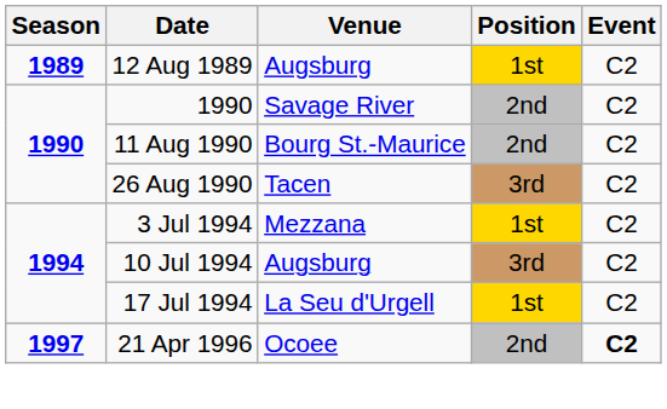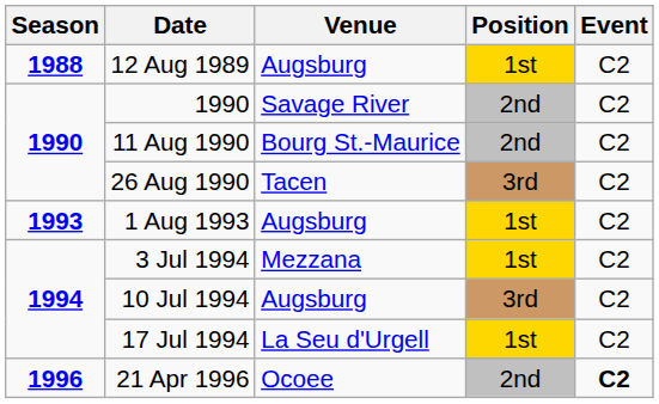 <table class="wikitable" style="text-align:center; font-size:95%;">
 <tr>
 <th>Season</th>
 <th>Date</th>
 <th>Venue</th>
 <th>Position</th>
 <th>Event</th>
 </tr>
 <tr>
-<td><strong><a href='#'>1989</a></strong></td>
+<td><strong><a href='#'>1988</a></strong></td>
 <td align=right>12 Aug 1989</td>
 <td align=left><a href='#'>Augsburg</a></td>
 <td bgcolor=gold>1st</td>
 <td>C2</td>
 </tr>
 <tr>
 <td rowspan=3><strong><a href='#'>1990</a></strong></td>
 <td align=right>1990</td>
 <td align=left><a href='#'>Savage River</a></td>
 <td bgcolor=silver>2nd</td>
 <td>C2</td>
 </tr>
 <tr>
 <td align=right>11 Aug 1990</td>
 <td align=left><a href='#'>Bourg St.-Maurice</a></td>
 <td bgcolor=silver>2nd</td>
 <td>C2</td>
 </tr>
 <tr>
 <td align=right>26 Aug 1990</td>
 <td align=left><a href='#'>Tacen</a></td>
 <td bgcolor=cc9966>3rd</td>
 <td>C2</td>
 </tr>
 <tr>
+<td><strong><a href='#'>1993</a></strong></td>
+<td align=right>1 Aug 1993</td>
+<td align=left><a href='#'>Augsburg</a></td>
+<td bgcolor=gold>1st</td>
+<td>C2</td>
+</tr>
+<tr>
 <td rowspan=3><strong><a href='#'>1994</a></strong></td>
 <td align=right>3 Jul 1994</td>
 <td align=left><a href='#'>Mezzana</a></td>
 <td bgcolor=gold>1st</td>
 <td>C2</td>
 </tr>
 <tr>
 <td align=right>10 Jul 1994</td>
 <td align=left><a href='#'>Augsburg</a></td>
 <td bgcolor=cc9966>3rd</td>
 <td>C2</td>
 </tr>
 <tr>
 <td align=right>17 Jul 1994</td>
 <td align=left><a href='#'>La Seu d'Urgell</a></td>
 <td bgcolor=gold>1st</td>
 <td>C2</td>
 </tr>
 <tr>
-<td><strong><a href='#'>1997</a></strong></td>
+<td><strong><a href='#'>1996</a></strong></td>
 <td align=right>21 Apr 1996</td>
 <td align=left><a href='#'>Ocoee</a></td>
 <td bgcolor=silver>2nd</td>
 <td><strong>C2</strong></td>
 </tr>
 </table>
